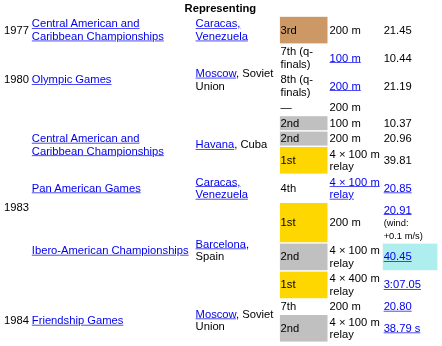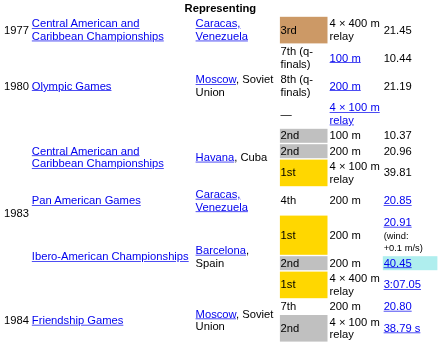 <table>
 <tr>
 <th colspan="6">Representing </th>
 </tr>
 <tr>
 <td>1977</td>
 <td><a href='#'>Central American and Caribbean Championships</a></td>
 <td><a href='#'>Caracas, Venezuela</a></td>
 <td bgcolor="cc9966">3rd</td>
-<td>200 m</td>
+<td>4 × 400 m relay</td>
 <td>21.45</td>
 </tr>
 <tr>
 <td rowspan=3>1980</td>
 <td rowspan=3><a href='#'>Olympic Games</a></td>
 <td rowspan=3><a href='#'>Moscow</a>, Soviet Union</td>
 <td>7th (q-finals)</td>
 <td><a href='#'>100 m</a></td>
 <td>10.44</td>
 </tr>
 <tr>
 <td>8th (q-finals)</td>
 <td><a href='#'>200 m</a></td>
 <td>21.19</td>
 </tr>
 <tr>
 <td>—</td>
-<td>200 m</td>
+<td><a href='#'>4 × 100 m relay</a></td>
 <td></td>
 </tr>
 <tr>
 <td rowspan=7>1983</td>
 <td rowspan=3><a href='#'>Central American and Caribbean Championships</a></td>
 <td rowspan=3><a href='#'>Havana</a>, Cuba</td>
 <td bgcolor="silver">2nd</td>
 <td>100 m</td>
 <td>10.37</td>
 </tr>
 <tr>
 <td bgcolor="silver">2nd</td>
 <td>200 m</td>
 <td>20.96</td>
 </tr>
 <tr>
 <td bgcolor=gold>1st</td>
 <td>4 × 100 m relay</td>
 <td>39.81</td>
 </tr>
 <tr>
 <td><a href='#'>Pan American Games</a></td>
 <td><a href='#'>Caracas, Venezuela</a></td>
 <td>4th</td>
-<td><a href='#'>4 × 100 m relay</a></td>
+<td>200 m</td>
 <td><a href='#'>20.85</a></td>
 </tr>
 <tr>
 <td rowspan=3><a href='#'>Ibero-American Championships</a></td>
 <td rowspan=3><a href='#'>Barcelona</a>, Spain</td>
 <td bgcolor=gold>1st</td>
 <td>200 m</td>
 <td><a href='#'>20.91</a><br><small>(wind: +0.1 m/s)</small></td>
 </tr>
 <tr>
 <td bgcolor=silver>2nd</td>
-<td>4 × 100 m relay</td>
+<td>200 m</td>
 <td style="background: paleturquoise;"><a href='#'>40.45</a></td>
 </tr>
 <tr>
 <td bgcolor=gold>1st</td>
 <td>4 × 400 m relay</td>
 <td><a href='#'>3:07.05</a></td>
 </tr>
 <tr>
 <td rowspan=2>1984</td>
 <td rowspan=2><a href='#'>Friendship Games</a></td>
 <td rowspan=2><a href='#'>Moscow</a>, Soviet Union</td>
 <td>7th</td>
 <td>200 m</td>
 <td><a href='#'>20.80</a></td>
 </tr>
 <tr>
 <td bgcolor="silver">2nd</td>
 <td>4 × 100 m relay</td>
 <td><a href='#'>38.79 s</a></td>
 </tr>
 </table>
